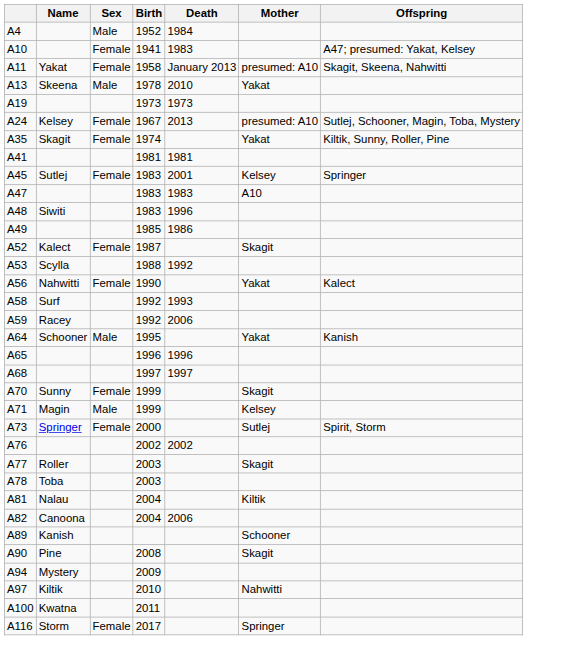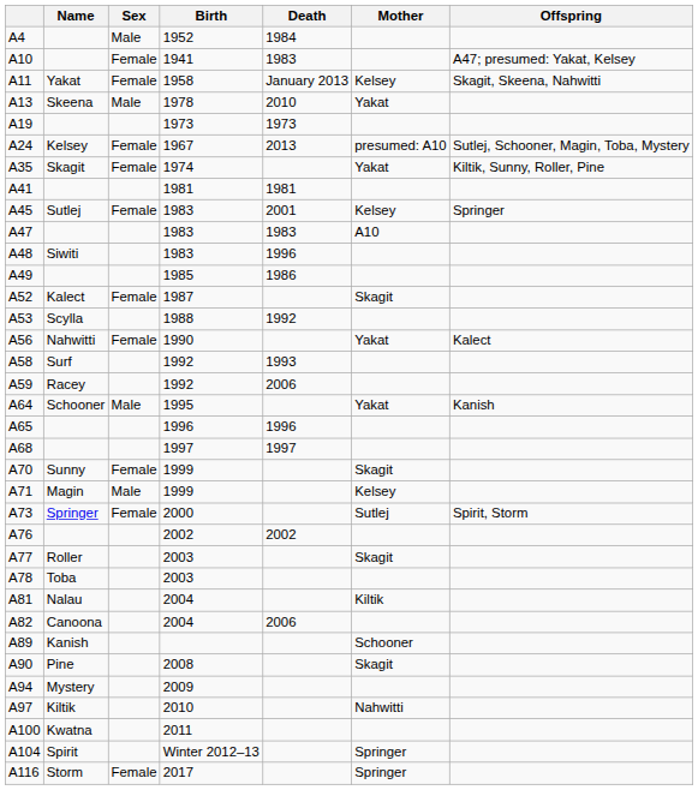 <table class="wikitable sortable">
 <tr>
 <th></th>
 <th>Name</th>
 <th>Sex</th>
 <th>Birth</th>
 <th>Death</th>
 <th>Mother</th>
 <th>Offspring</th>
 </tr>
 <tr>
 <td>A4</td>
 <td></td>
 <td>Male</td>
 <td>1952</td>
 <td>1984</td>
 <td></td>
 <td></td>
 </tr>
 <tr>
 <td>A10</td>
 <td></td>
 <td>Female</td>
 <td>1941</td>
 <td>1983</td>
 <td></td>
 <td>A47; presumed: Yakat, Kelsey</td>
 </tr>
 <tr>
 <td>A11</td>
 <td>Yakat</td>
 <td>Female</td>
 <td>1958</td>
 <td>January 2013</td>
-<td>presumed: A10</td>
+<td>Kelsey</td>
 <td>Skagit, Skeena, Nahwitti</td>
 </tr>
 <tr>
 <td>A13</td>
 <td>Skeena</td>
 <td>Male</td>
 <td>1978</td>
 <td>2010</td>
 <td>Yakat</td>
 <td></td>
 </tr>
 <tr>
 <td>A19</td>
 <td></td>
 <td></td>
 <td>1973</td>
 <td>1973</td>
 <td></td>
 <td></td>
 </tr>
 <tr>
 <td>A24</td>
 <td>Kelsey</td>
 <td>Female</td>
 <td>1967</td>
 <td>2013</td>
 <td>presumed: A10</td>
 <td>Sutlej, Schooner, Magin, Toba, Mystery</td>
 </tr>
 <tr>
 <td>A35</td>
 <td>Skagit</td>
 <td>Female</td>
 <td>1974</td>
 <td></td>
 <td>Yakat</td>
 <td>Kiltik, Sunny, Roller, Pine</td>
 </tr>
 <tr>
 <td>A41</td>
 <td></td>
 <td></td>
 <td>1981</td>
 <td>1981</td>
 <td></td>
 <td></td>
 </tr>
 <tr>
 <td>A45</td>
 <td>Sutlej</td>
 <td>Female</td>
 <td>1983</td>
 <td>2001</td>
 <td>Kelsey</td>
 <td>Springer</td>
 </tr>
 <tr>
 <td>A47</td>
 <td></td>
 <td></td>
 <td>1983</td>
 <td>1983</td>
 <td>A10</td>
 <td></td>
 </tr>
 <tr>
 <td>A48</td>
 <td>Siwiti</td>
 <td></td>
 <td>1983</td>
 <td>1996</td>
 <td></td>
 <td></td>
 </tr>
 <tr>
 <td>A49</td>
 <td></td>
 <td></td>
 <td>1985</td>
 <td>1986</td>
 <td></td>
 <td></td>
 </tr>
 <tr>
 <td>A52</td>
 <td>Kalect</td>
 <td>Female</td>
 <td>1987</td>
 <td></td>
 <td>Skagit</td>
 <td></td>
 </tr>
 <tr>
 <td>A53</td>
 <td>Scylla</td>
 <td></td>
 <td>1988</td>
 <td>1992</td>
 <td></td>
 <td></td>
 </tr>
 <tr>
 <td>A56</td>
 <td>Nahwitti</td>
 <td>Female</td>
 <td>1990</td>
 <td></td>
 <td>Yakat</td>
 <td>Kalect</td>
 </tr>
 <tr>
 <td>A58</td>
 <td>Surf</td>
 <td></td>
 <td>1992</td>
 <td>1993</td>
 <td></td>
 <td></td>
 </tr>
 <tr>
 <td>A59</td>
 <td>Racey</td>
 <td></td>
 <td>1992</td>
 <td>2006</td>
 <td></td>
 <td></td>
 </tr>
 <tr>
 <td>A64</td>
 <td>Schooner</td>
 <td>Male</td>
 <td>1995</td>
 <td></td>
 <td>Yakat</td>
 <td>Kanish</td>
 </tr>
 <tr>
 <td>A65</td>
 <td></td>
 <td></td>
 <td>1996</td>
 <td>1996</td>
 <td></td>
 <td></td>
 </tr>
 <tr>
 <td>A68</td>
 <td></td>
 <td></td>
 <td>1997</td>
 <td>1997</td>
 <td></td>
 <td></td>
 </tr>
 <tr>
 <td>A70</td>
 <td>Sunny</td>
 <td>Female</td>
 <td>1999</td>
 <td></td>
 <td>Skagit</td>
 <td></td>
 </tr>
 <tr>
 <td>A71</td>
 <td>Magin</td>
 <td>Male</td>
 <td>1999</td>
 <td></td>
 <td>Kelsey</td>
 <td></td>
 </tr>
 <tr>
 <td>A73</td>
 <td><a href='#'>Springer</a></td>
 <td>Female</td>
 <td>2000</td>
 <td></td>
 <td>Sutlej</td>
 <td>Spirit, Storm</td>
 </tr>
 <tr>
 <td>A76</td>
 <td></td>
 <td></td>
 <td>2002</td>
 <td>2002</td>
 <td></td>
 <td></td>
 </tr>
 <tr>
 <td>A77</td>
 <td>Roller</td>
 <td></td>
 <td>2003</td>
 <td></td>
 <td>Skagit</td>
 <td></td>
 </tr>
 <tr>
 <td>A78</td>
 <td>Toba</td>
 <td></td>
 <td>2003</td>
 <td></td>
 <td></td>
 <td></td>
 </tr>
 <tr>
 <td>A81</td>
 <td>Nalau</td>
 <td></td>
 <td>2004</td>
 <td></td>
 <td>Kiltik</td>
 <td></td>
 </tr>
 <tr>
 <td>A82</td>
 <td>Canoona</td>
 <td></td>
 <td>2004</td>
 <td>2006</td>
 <td></td>
 <td></td>
 </tr>
 <tr>
 <td>A89</td>
 <td>Kanish</td>
 <td></td>
 <td></td>
 <td></td>
 <td>Schooner</td>
 <td></td>
 </tr>
 <tr>
 <td>A90</td>
 <td>Pine</td>
 <td></td>
 <td>2008</td>
 <td></td>
 <td>Skagit</td>
 <td></td>
 </tr>
 <tr>
 <td>A94</td>
 <td>Mystery</td>
 <td></td>
 <td>2009</td>
 <td></td>
 <td></td>
 <td></td>
 </tr>
 <tr>
 <td>A97</td>
 <td>Kiltik</td>
 <td></td>
 <td>2010</td>
 <td></td>
 <td>Nahwitti</td>
 <td></td>
 </tr>
 <tr>
 <td>A100</td>
 <td>Kwatna</td>
 <td></td>
 <td>2011</td>
 <td></td>
 <td></td>
 <td></td>
 </tr>
 <tr>
+<td>A104</td>
+<td>Spirit</td>
+<td></td>
+<td>Winter 2012–13</td>
+<td></td>
+<td>Springer</td>
+<td></td>
+</tr>
+<tr>
 <td>A116</td>
 <td>Storm</td>
 <td>Female</td>
 <td>2017</td>
 <td></td>
 <td>Springer</td>
 <td></td>
 </tr>
 </table>
